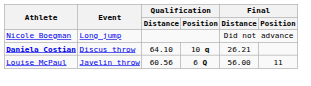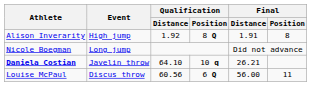 <table class="wikitable" style="font-size:90%">
 <tr>
 <th rowspan="2">Athlete</th>
 <th rowspan="2">Event</th>
 <th colspan="2">Qualification</th>
 <th colspan="2">Final</th>
 </tr>
 <tr style="font-size:95%">
 <th>Distance</th>
 <th>Position</th>
 <th>Distance</th>
 <th>Position</th>
 </tr>
 <tr align=center>
+<td align=left><a href='#'>Alison Inverarity</a></td>
+<td align=left><a href='#'>High jump</a></td>
+<td>1.92</td>
+<td>8 <strong>Q</strong></td>
+<td>1.91</td>
+<td>8</td>
+</tr>
+<tr align=center>
 <td align=left><a href='#'>Nicole Boegman</a></td>
 <td align=left><a href='#'>Long jump</a></td>
 <td colspan=2></td>
 <td colspan=2>Did not advance</td>
 </tr>
 <tr align=center>
 <td align=left><strong><a href='#'>Daniela Costian</a></strong></td>
-<td align=left><a href='#'>Discus throw</a></td>
+<td align=left><a href='#'>Javelin throw</a></td>
 <td>64.10</td>
 <td>10 <strong>q</strong></td>
 <td>26.21</td>
 <td></td>
 </tr>
 <tr align=center>
 <td align=left><a href='#'>Louise McPaul</a></td>
-<td align=left><a href='#'>Javelin throw</a></td>
+<td align=left><a href='#'>Discus throw</a></td>
 <td>60.56</td>
 <td>6 <strong>Q</strong></td>
 <td>56.00</td>
 <td>11</td>
 </tr>
 </table>
